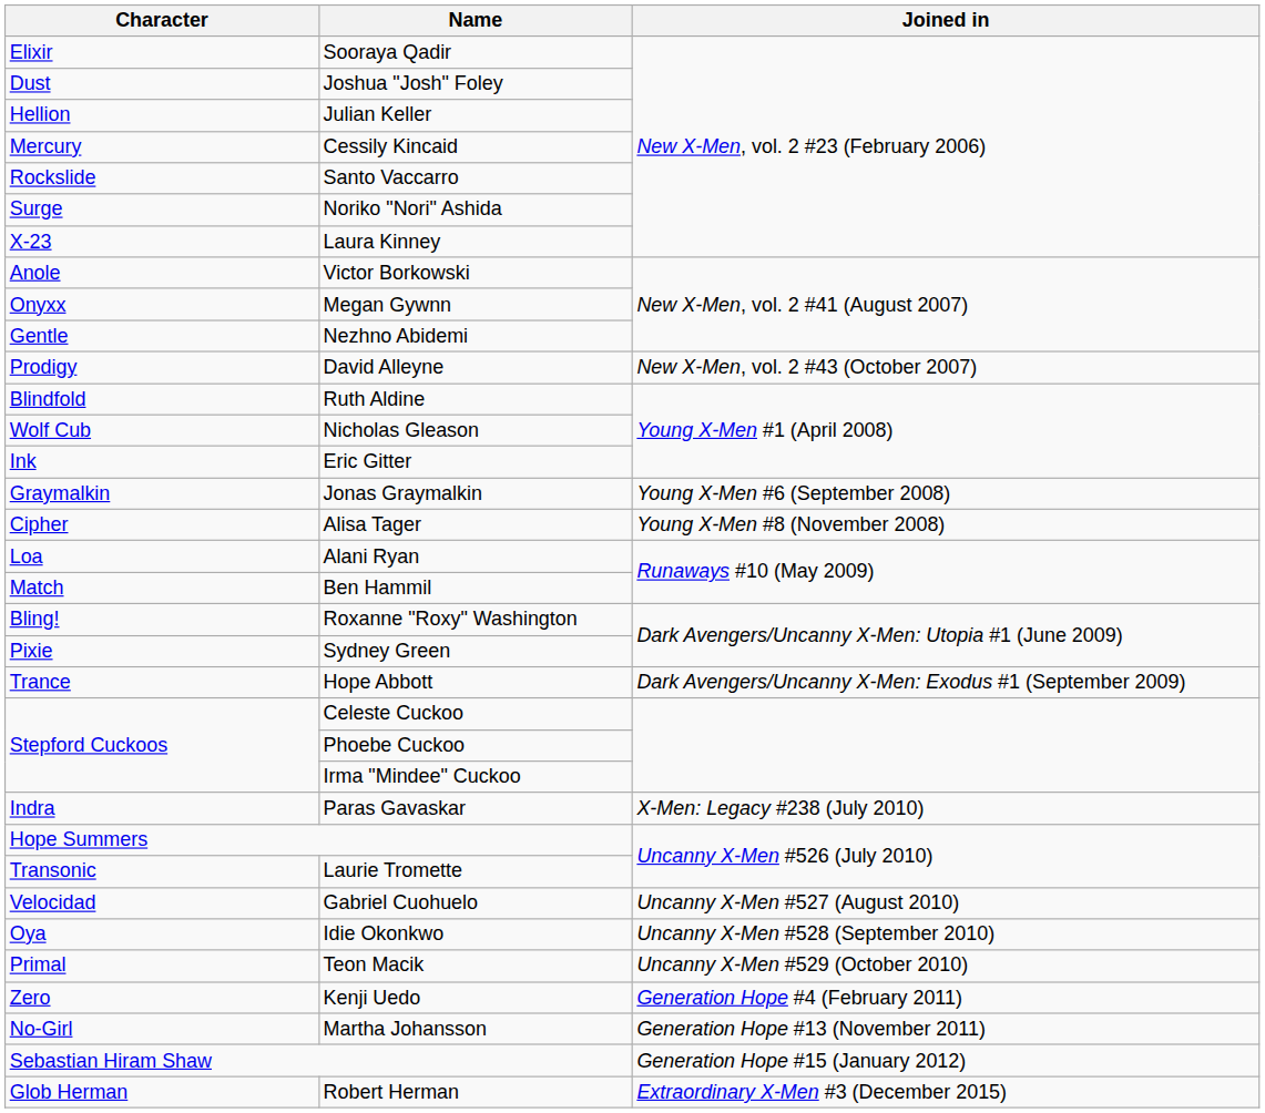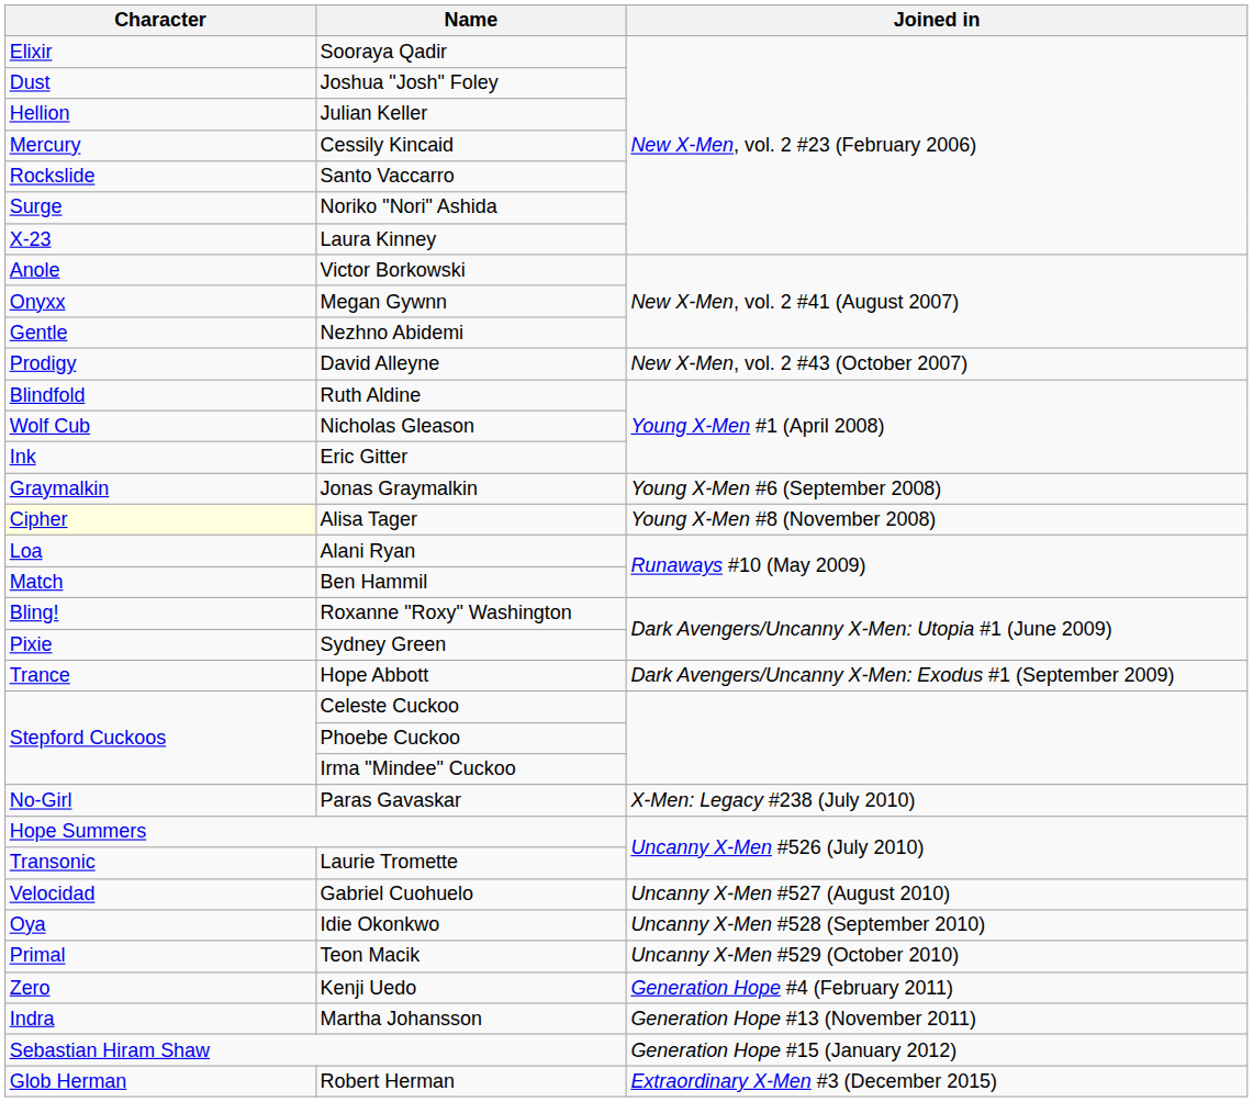 <table class="wikitable sortable" style="width:80%;">
 <tr>
 <th style="width:20%;">Character</th>
 <th style="width:20%;">Name</th>
 <th style="width:40%;">Joined in</th>
 </tr>
 <tr>
 <td><a href='#'>Elixir</a></td>
 <td>Sooraya Qadir</td>
 <td rowspan=7><em><a href='#'>New X-Men</a></em>, vol. 2 #23 (February 2006)</td>
 </tr>
 <tr>
 <td><a href='#'>Dust</a></td>
 <td>Joshua "Josh" Foley</td>
 </tr>
 <tr>
 <td><a href='#'>Hellion</a></td>
 <td>Julian Keller</td>
 </tr>
 <tr>
 <td><a href='#'>Mercury</a></td>
 <td>Cessily Kincaid</td>
 </tr>
 <tr>
 <td><a href='#'>Rockslide</a></td>
 <td>Santo Vaccarro</td>
 </tr>
 <tr>
 <td><a href='#'>Surge</a></td>
 <td>Noriko "Nori" Ashida</td>
 </tr>
 <tr>
 <td><a href='#'>X-23</a></td>
 <td>Laura Kinney</td>
 </tr>
 <tr>
 <td><a href='#'>Anole</a></td>
 <td>Victor Borkowski</td>
 <td rowspan=3><em>New X-Men</em>, vol. 2 #41 (August 2007)</td>
 </tr>
 <tr>
 <td><a href='#'>Onyxx</a></td>
 <td>Megan Gywnn</td>
 </tr>
 <tr>
 <td><a href='#'>Gentle</a></td>
 <td>Nezhno Abidemi</td>
 </tr>
 <tr>
 <td><a href='#'>Prodigy</a></td>
 <td>David Alleyne</td>
 <td><em>New X-Men</em>, vol. 2 #43 (October 2007)</td>
 </tr>
 <tr>
 <td><a href='#'>Blindfold</a></td>
 <td>Ruth Aldine</td>
 <td rowspan=3><em><a href='#'>Young X-Men</a></em> #1 (April 2008)</td>
 </tr>
 <tr>
 <td><a href='#'>Wolf Cub</a></td>
 <td>Nicholas Gleason</td>
 </tr>
 <tr>
 <td><a href='#'>Ink</a></td>
 <td>Eric Gitter</td>
 </tr>
 <tr>
 <td><a href='#'>Graymalkin</a></td>
 <td>Jonas Graymalkin</td>
 <td><em>Young X-Men</em> #6 (September 2008)</td>
 </tr>
 <tr>
-<td><a href='#'>Cipher</a></td>
+<td style="background: lightyellow;"><a href='#'>Cipher</a></td>
 <td>Alisa Tager</td>
 <td><em>Young X-Men</em> #8 (November 2008)</td>
 </tr>
 <tr>
 <td><a href='#'>Loa</a></td>
 <td>Alani Ryan</td>
 <td rowspan=2><em><a href='#'>Runaways</a></em> #10 (May 2009)</td>
 </tr>
 <tr>
 <td><a href='#'>Match</a></td>
 <td>Ben Hammil</td>
 </tr>
 <tr>
 <td><a href='#'>Bling!</a></td>
 <td>Roxanne "Roxy" Washington</td>
 <td rowspan=2><em>Dark Avengers/Uncanny X-Men: Utopia</em> #1 (June 2009)</td>
 </tr>
 <tr>
 <td><a href='#'>Pixie</a></td>
 <td>Sydney Green</td>
 </tr>
 <tr>
 <td><a href='#'>Trance</a></td>
 <td>Hope Abbott</td>
 <td><em>Dark Avengers/Uncanny X-Men: Exodus</em> #1 (September 2009)</td>
 </tr>
 <tr>
 <td rowspan=3><a href='#'>Stepford Cuckoos</a></td>
 <td>Celeste Cuckoo</td>
 <td rowspan=3></td>
 </tr>
 <tr>
 <td>Phoebe Cuckoo</td>
 </tr>
 <tr>
 <td>Irma "Mindee" Cuckoo</td>
 </tr>
 <tr>
-<td><a href='#'>Indra</a></td>
+<td><a href='#'>No-Girl</a></td>
 <td>Paras Gavaskar</td>
 <td><em> X-Men: Legacy</em> #238 (July 2010)</td>
 </tr>
 <tr>
 <td colspan=2><a href='#'>Hope Summers</a></td>
 <td rowspan=2><em><a href='#'>Uncanny X-Men</a></em> #526 (July 2010)</td>
 </tr>
 <tr>
 <td><a href='#'>Transonic</a></td>
 <td>Laurie Tromette</td>
 </tr>
 <tr>
 <td><a href='#'>Velocidad</a></td>
 <td>Gabriel Cuohuelo</td>
 <td><em>Uncanny X-Men</em> #527 (August 2010)</td>
 </tr>
 <tr>
 <td><a href='#'>Oya</a></td>
 <td>Idie Okonkwo</td>
 <td><em>Uncanny X-Men</em> #528 (September 2010)</td>
 </tr>
 <tr>
 <td><a href='#'>Primal</a></td>
 <td>Teon Macik</td>
 <td><em>Uncanny X-Men</em> #529 (October 2010)</td>
 </tr>
 <tr>
 <td><a href='#'>Zero</a></td>
 <td>Kenji Uedo</td>
 <td><em><a href='#'>Generation Hope</a></em> #4 (February 2011)</td>
 </tr>
 <tr>
-<td><a href='#'>No-Girl</a></td>
+<td><a href='#'>Indra</a></td>
 <td>Martha Johansson</td>
 <td><em>Generation Hope</em> #13 (November 2011)</td>
 </tr>
 <tr>
 <td colspan=2><a href='#'>Sebastian Hiram Shaw</a></td>
 <td><em>Generation Hope</em> #15 (January 2012)</td>
 </tr>
 <tr>
 <td><a href='#'>Glob Herman</a></td>
 <td>Robert Herman</td>
 <td><em><a href='#'>Extraordinary X-Men</a></em> #3 (December 2015)</td>
 </tr>
 </table>
